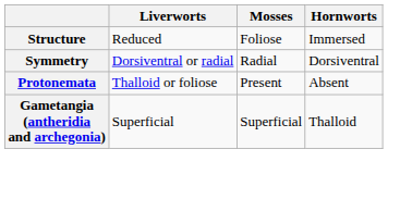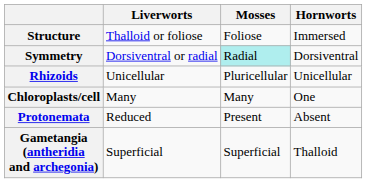 <table class="wikitable">
 <tr>
 <th></th>
 <th>Liverworts</th>
 <th>Mosses</th>
 <th>Hornworts</th>
 </tr>
 <tr>
 <th scope=row>Structure</th>
-<td>Reduced</td>
+<td><a href='#'>Thalloid</a> or foliose</td>
 <td>Foliose</td>
 <td>Immersed</td>
 </tr>
 <tr>
 <th scope=row>Symmetry</th>
 <td><a href='#'>Dorsiventral</a> or <a href='#'>radial</a></td>
-<td>Radial</td>
+<td style="background: paleturquoise;">Radial</td>
 <td>Dorsiventral</td>
 </tr>
 <tr>
+<th scope=row><a href='#'>Rhizoids</a></th>
+<td>Unicellular</td>
+<td>Pluricellular</td>
+<td>Unicellular</td>
+</tr>
+<tr>
+<th scope=row>Chloroplasts/cell</th>
+<td>Many</td>
+<td>Many</td>
+<td>One</td>
+</tr>
+<tr>
 <th scope=row><a href='#'>Protonemata</a></th>
-<td><a href='#'>Thalloid</a> or foliose</td>
+<td>Reduced</td>
 <td>Present</td>
 <td>Absent</td>
 </tr>
 <tr>
 <th scope=row>Gametangia<br>(<a href='#'>antheridia</a><br>and <a href='#'>archegonia</a>)</th>
 <td>Superficial</td>
 <td>Superficial</td>
 <td>Thalloid</td>
 </tr>
 </table>
